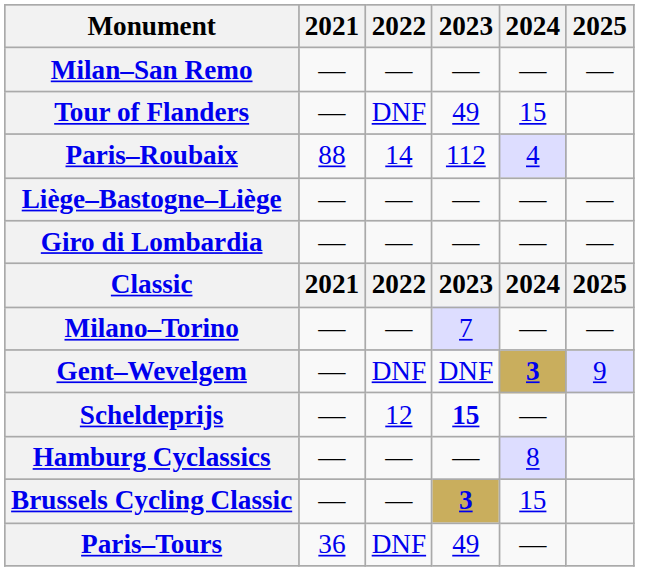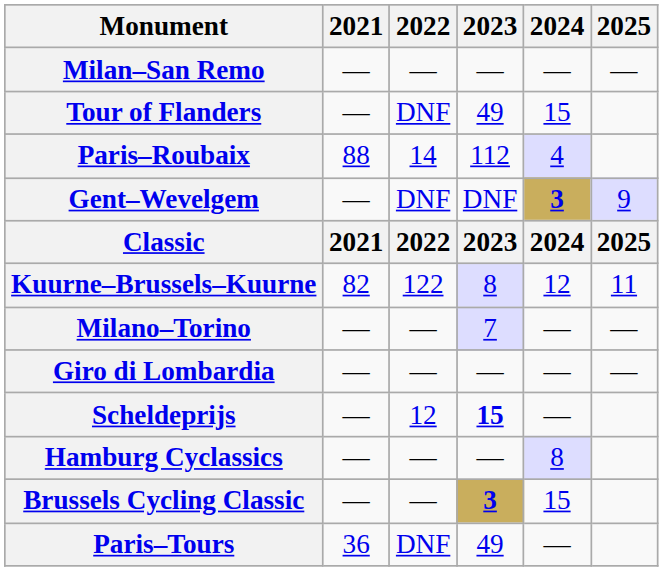 <table class="wikitable plainrowheaders">
 <tr>
 <th>Monument</th>
 <th scope="col">2021</th>
 <th scope="col">2022</th>
 <th scope="col">2023</th>
 <th scope="col">2024</th>
 <th scope="col">2025</th>
 </tr>
 <tr style="text-align:center;">
 <th scope="row"><a href='#'>Milan–San Remo</a></th>
 <td>—</td>
 <td>—</td>
 <td>—</td>
 <td>—</td>
 <td>—</td>
 </tr>
 <tr style="text-align:center;">
 <th scope="row"><a href='#'>Tour of Flanders</a></th>
 <td>—</td>
 <td><a href='#'>DNF</a></td>
 <td><a href='#'>49</a></td>
 <td><a href='#'>15</a></td>
 <td></td>
 </tr>
 <tr style="text-align:center;">
 <th scope="row"><a href='#'>Paris–Roubaix</a></th>
 <td><a href='#'>88</a></td>
 <td><a href='#'>14</a></td>
 <td><a href='#'>112</a></td>
 <td style="background:#ddf;"><a href='#'>4</a></td>
 <td></td>
 </tr>
 <tr style="text-align:center;">
-<th scope="row"><a href='#'>Liège–Bastogne–Liège</a></th>
+<th scope="row"><a href='#'>Gent–Wevelgem</a></th>
+<td>—</td>
+<td><a href='#'>DNF</a></td>
+<td><a href='#'>DNF</a></td>
+<td style="background:#C9AE5D;"><a href='#'><strong>3</strong></a></td>
+<td style="background:#ddf;"><a href='#'>9</a></td>
+</tr>
+<tr>
+<th><a href='#'>Classic</a></th>
+<th scope="col">2021</th>
+<th scope="col">2022</th>
+<th scope="col">2023</th>
+<th scope="col">2024</th>
+<th scope="col">2025</th>
+</tr>
+<tr style="text-align:center;">
+<th scope="row"><a href='#'>Kuurne–Brussels–Kuurne</a></th>
+<td><a href='#'>82</a></td>
+<td><a href='#'>122</a></td>
+<td style="background:#ddf;"><a href='#'>8</a></td>
+<td><a href='#'>12</a></td>
+<td><a href='#'>11</a></td>
+</tr>
+<tr style="text-align:center;">
+<th scope="row"><a href='#'>Milano–Torino</a></th>
 <td>—</td>
 <td>—</td>
-<td>—</td>
+<td style="background:#ddf;"><a href='#'>7</a></td>
 <td>—</td>
 <td>—</td>
 </tr>
 <tr style="text-align:center;">
 <th scope="row"><a href='#'>Giro di Lombardia</a></th>
 <td>—</td>
 <td>—</td>
 <td>—</td>
 <td>—</td>
 <td>—</td>
-</tr>
-<tr>
-<th><a href='#'>Classic</a></th>
-<th scope="col">2021</th>
-<th scope="col">2022</th>
-<th scope="col">2023</th>
-<th scope="col">2024</th>
-<th scope="col">2025</th>
-</tr>
-<tr style="text-align:center;">
-<th scope="row"><a href='#'>Milano–Torino</a></th>
-<td>—</td>
-<td>—</td>
-<td style="background:#ddf;"><a href='#'>7</a></td>
-<td>—</td>
-<td>—</td>
-</tr>
-<tr style="text-align:center;">
-<th scope="row"><a href='#'>Gent–Wevelgem</a></th>
-<td>—</td>
-<td><a href='#'>DNF</a></td>
-<td><a href='#'>DNF</a></td>
-<td style="background:#C9AE5D;"><a href='#'><strong>3</strong></a></td>
-<td style="background:#ddf;"><a href='#'>9</a></td>
 </tr>
 <tr style="text-align:center;">
 <th scope="row"><a href='#'>Scheldeprijs</a></th>
 <td>—</td>
 <td><a href='#'>12</a></td>
 <td><strong><a href='#'>15</a></strong></td>
 <td>—</td>
 <td></td>
 </tr>
 <tr style="text-align:center;">
 <th scope="row"><a href='#'>Hamburg Cyclassics</a></th>
 <td>—</td>
 <td>—</td>
 <td>—</td>
 <td style="background:#ddf;"><a href='#'>8</a></td>
 <td></td>
 </tr>
 <tr style="text-align:center;">
 <th scope="row"><a href='#'>Brussels Cycling Classic</a></th>
 <td>—</td>
 <td>—</td>
 <td style="background:#C9AE5D;"><a href='#'><strong>3</strong></a></td>
 <td><a href='#'>15</a></td>
 <td></td>
 </tr>
 <tr style="text-align:center;">
 <th scope="row"><a href='#'>Paris–Tours</a></th>
 <td><a href='#'>36</a></td>
 <td><a href='#'>DNF</a></td>
 <td><a href='#'>49</a></td>
 <td>—</td>
 <td></td>
 </tr>
 </table>
